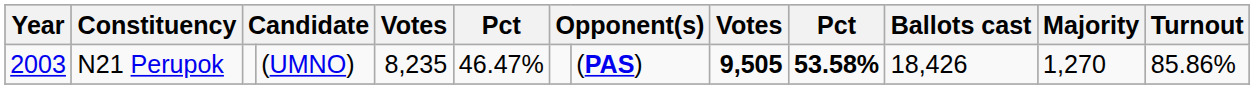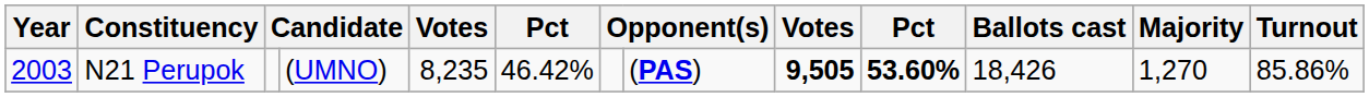 <table class="wikitable" style="margin:0.5em ; font-size:95%">
 <tr>
 <th>Year</th>
 <th>Constituency</th>
 <th colspan=2>Candidate</th>
 <th>Votes</th>
 <th>Pct</th>
 <th colspan=2>Opponent(s)</th>
 <th>Votes</th>
 <th>Pct</th>
 <th>Ballots cast</th>
 <th>Majority</th>
 <th>Turnout</th>
 </tr>
 <tr>
 <td><a href='#'>2003</a></td>
 <td>N21 <a href='#'>Perupok</a></td>
 <td></td>
 <td> (<a href='#'>UMNO</a>)</td>
 <td align="right">8,235</td>
-<td>46.47%</td>
+<td>46.42%</td>
 <td></td>
 <td> (<a href='#'><strong>PAS</strong></a>)</td>
 <td align="right"><strong>9,505</strong></td>
-<td><strong>53.58%</strong></td>
+<td><strong>53.60%</strong></td>
 <td>18,426</td>
 <td>1,270</td>
 <td>85.86%</td>
 </tr>
 </table>
